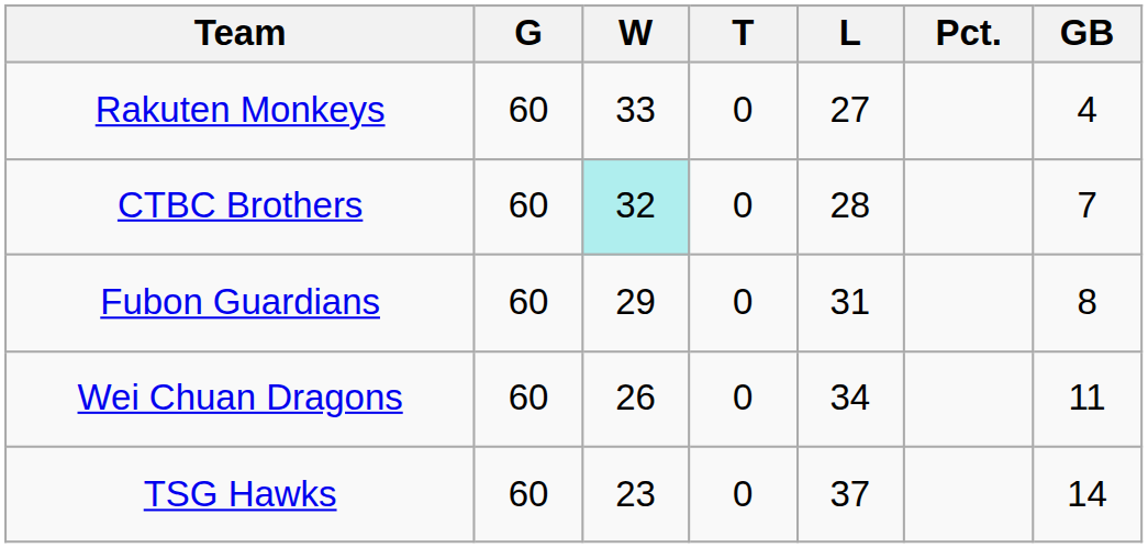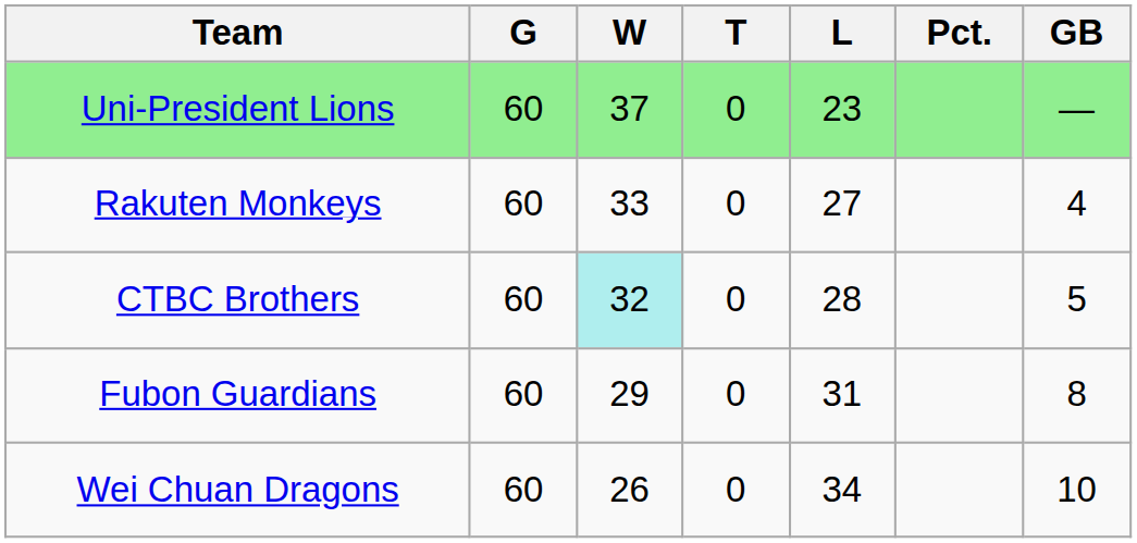 <table class = "wikitable" style = "text-align:center">
 <tr>
 <th width = 200>Team</th>
 <th width = 40>G</th>
 <th width = 40>W</th>
 <th width = 40>T</th>
 <th width = 40>L</th>
 <th width = 50>Pct.</th>
 <th width = 40>GB</th>
+</tr>
+<tr style = "background:lightgreen;">
+<td height = 35><a href='#'>Uni-President Lions</a></td>
+<td>60</td>
+<td>37</td>
+<td>0</td>
+<td>23</td>
+<td></td>
+<td>—</td>
 </tr>
 <tr>
 <td height = 35><a href='#'>Rakuten Monkeys</a></td>
 <td>60</td>
 <td>33</td>
 <td>0</td>
 <td>27</td>
 <td></td>
 <td>4</td>
 </tr>
 <tr>
 <td height = 35><a href='#'>CTBC Brothers</a></td>
 <td>60</td>
 <td style="background: paleturquoise;">32</td>
 <td>0</td>
 <td>28</td>
 <td></td>
-<td>7</td>
+<td>5</td>
 </tr>
 <tr>
 <td height = 35><a href='#'>Fubon Guardians</a></td>
 <td>60</td>
 <td>29</td>
 <td>0</td>
 <td>31</td>
 <td></td>
 <td>8</td>
 </tr>
 <tr>
 <td height = 35><a href='#'>Wei Chuan Dragons</a></td>
 <td>60</td>
 <td>26</td>
 <td>0</td>
 <td>34</td>
 <td></td>
-<td>11</td>
-</tr>
-<tr>
-<td height = 35><a href='#'>TSG Hawks</a></td>
-<td>60</td>
-<td>23</td>
-<td>0</td>
-<td>37</td>
-<td></td>
-<td>14</td>
+<td>10</td>
 </tr>
 </table>
